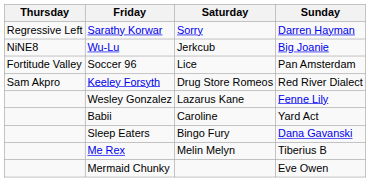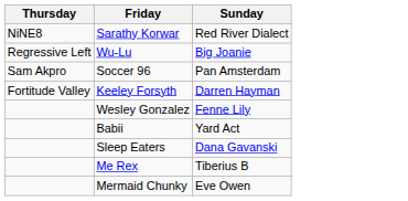 <table class="wikitable">
 <tr>
 <th>Thursday</th>
 <th>Friday</th>
-<th>Saturday</th>
 <th>Sunday</th>
 </tr>
 <tr>
-<td>Regressive Left</td>
+<td>NiNE8</td>
 <td><a href='#'>Sarathy Korwar</a></td>
-<td><a href='#'>Sorry</a></td>
-<td><a href='#'>Darren Hayman</a></td>
+<td>Red River Dialect</td>
 </tr>
 <tr>
-<td>NiNE8</td>
+<td>Regressive Left</td>
 <td><a href='#'>Wu-Lu</a></td>
-<td>Jerkcub</td>
 <td><a href='#'>Big Joanie</a></td>
 </tr>
 <tr>
-<td>Fortitude Valley</td>
+<td>Sam Akpro</td>
 <td>Soccer 96</td>
-<td>Lice</td>
 <td>Pan Amsterdam</td>
 </tr>
 <tr>
-<td>Sam Akpro</td>
+<td>Fortitude Valley</td>
 <td><a href='#'>Keeley Forsyth</a></td>
-<td>Drug Store Romeos</td>
-<td>Red River Dialect</td>
+<td><a href='#'>Darren Hayman</a></td>
 </tr>
 <tr>
 <td></td>
 <td>Wesley Gonzalez</td>
-<td>Lazarus Kane</td>
 <td><a href='#'>Fenne Lily</a></td>
 </tr>
 <tr>
 <td></td>
 <td>Babii</td>
-<td>Caroline</td>
 <td>Yard Act</td>
 </tr>
 <tr>
 <td></td>
 <td>Sleep Eaters</td>
-<td>Bingo Fury</td>
 <td><a href='#'>Dana Gavanski</a></td>
 </tr>
 <tr>
 <td></td>
 <td><a href='#'>Me Rex</a></td>
-<td>Melin Melyn</td>
 <td>Tiberius B</td>
 </tr>
 <tr>
 <td></td>
 <td>Mermaid Chunky</td>
-<td></td>
 <td>Eve Owen</td>
 </tr>
 </table>
